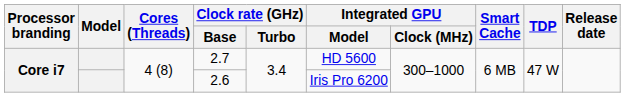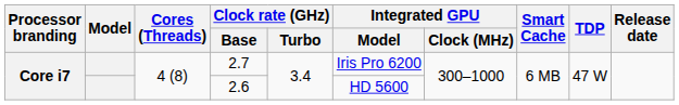 <table class="wikitable sortable nowrap" style="text-align: center;">
 <tr>
 <th class="unsortable" rowspan="2">Processor<br>branding</th>
 <th rowspan="2">Model</th>
 <th class="unsortable" rowspan="2"><a href='#'>Cores</a><br>(<a href='#'>Threads</a>)</th>
 <th colspan="2"><a href='#'>Clock rate</a> (GHz)</th>
 <th colspan="2">Integrated <a href='#'>GPU</a></th>
 <th class="unsortable" rowspan="2"><a href='#'>Smart<br>Cache</a></th>
 <th rowspan="2"><a href='#'>TDP</a></th>
 <th rowspan="2">Release<br>date</th>
 </tr>
 <tr>
 <th class="unsortable">Base</th>
 <th class="unsortable">Turbo</th>
 <th class="unsortable">Model</th>
 <th class="unsortable">Clock (MHz)</th>
 </tr>
 <tr>
 <th rowspan=2>Core i7</th>
 <th style="text-align:left;" data-sort-value="sku2"></th>
 <td rowspan=2>4 (8)</td>
 <td>2.7</td>
 <td rowspan=2>3.4</td>
-<td><a href='#'>HD 5600</a></td>
+<td><a href='#'>Iris Pro 6200</a></td>
 <td rowspan=2>300–1000</td>
 <td rowspan=2>6 MB</td>
 <td rowspan=2>47 W</td>
 <td rowspan=2></td>
 </tr>
 <tr>
 <th style="text-align:left;" data-sort-value="sku1"></th>
 <td>2.6</td>
-<td><a href='#'>Iris Pro 6200</a></td>
+<td><a href='#'>HD 5600</a></td>
 </tr>
 </table>
